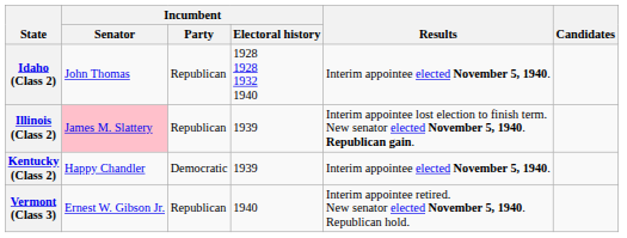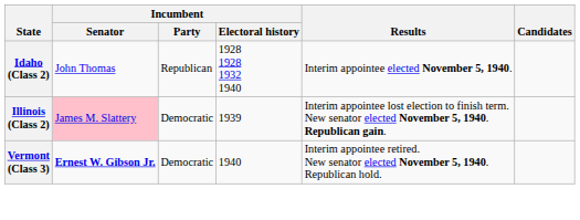 <table class=wikitable>
 <tr valign=bottom>
 <th rowspan=2>State</th>
 <th colspan=3>Incumbent</th>
 <th rowspan=2>Results</th>
 <th rowspan=2>Candidates</th>
 </tr>
 <tr>
 <th>Senator</th>
 <th>Party</th>
 <th>Electoral history</th>
 </tr>
 <tr>
 <th><a href='#'>Idaho</a><br>(Class 2)</th>
 <td><a href='#'>John Thomas</a></td>
 <td>Republican</td>
 <td>1928 <br><a href='#'>1928 </a><br><a href='#'>1932 </a><br>1940 </td>
 <td>Interim appointee <a href='#'>elected</a> <strong>November 5, 1940</strong>.</td>
 <td nowrap></td>
 </tr>
 <tr>
 <th><a href='#'>Illinois</a><br>(Class 2)</th>
 <td style="background: pink;"><a href='#'>James M. Slattery</a></td>
-<td>Republican</td>
+<td>Democratic</td>
 <td>1939 </td>
 <td>Interim appointee lost election to finish term.<br>New senator <a href='#'>elected</a> <strong>November 5, 1940</strong>.<br><strong>Republican gain</strong>.</td>
 <td nowrap></td>
 </tr>
 <tr>
-<th><a href='#'>Kentucky</a><br>(Class 2)</th>
-<td><a href='#'>Happy Chandler</a></td>
+<th><a href='#'>Vermont</a><br>(Class 3)</th>
+<td><strong><a href='#'>Ernest W. Gibson Jr.</a></strong></td>
 <td>Democratic</td>
-<td>1939 </td>
-<td>Interim appointee <a href='#'>elected</a> <strong>November 5, 1940</strong>.</td>
-<td nowrap></td>
-</tr>
-<tr>
-<th><a href='#'>Vermont</a><br>(Class 3)</th>
-<td><a href='#'>Ernest W. Gibson Jr.</a></td>
-<td>Republican</td>
 <td>1940 </td>
 <td>Interim appointee retired.<br>New senator <a href='#'>elected</a> <strong>November 5, 1940</strong>.<br>Republican hold.</td>
 <td nowrap></td>
 </tr>
 </table>
